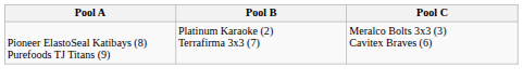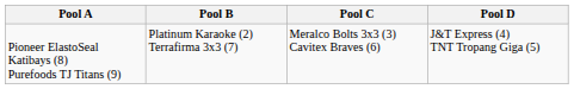 <table class=wikitable width=750>
 <tr>
 <th width=25%>Pool A</th>
 <th width=25%>Pool B</th>
 <th width=25%>Pool C</th>
+<th width=25%>Pool D</th>
 </tr>
 <tr valign=top>
 <td> <br> Pioneer ElastoSeal Katibays (8) <br> Purefoods TJ Titans (9)</td>
 <td>Platinum Karaoke (2) <br> Terrafirma 3x3 (7) <br> </td>
 <td>Meralco Bolts 3x3 (3) <br> Cavitex Braves (6) <br> </td>
+<td>J&T Express (4) <br> TNT Tropang Giga (5) <br> </td>
 </tr>
 </table>
